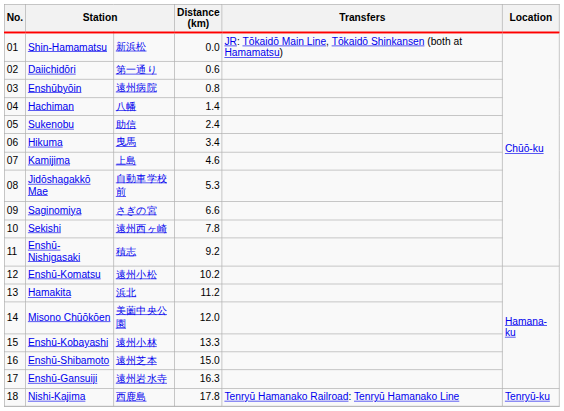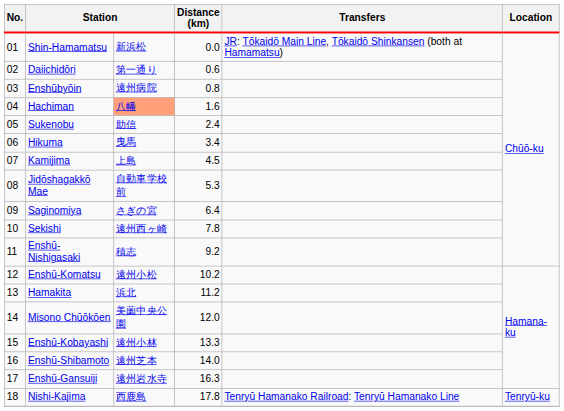 <table class="wikitable">
 <tr>
 <th style="border-bottom:3px solid red;">No.</th>
 <th style="border-bottom:3px solid red;" colspan="2">Station</th>
 <th ! style="border-bottom:3px solid red;">Distance<br>(km)</th>
 <th ! style="border-bottom:3px solid red;">Transfers</th>
 <th ! style="border-bottom:3px solid red;">Location</th>
 </tr>
 <tr>
 <td>01</td>
 <td><a href='#'>Shin-Hamamatsu</a></td>
 <td><a href='#'>新浜松</a></td>
 <td align=right>0.0</td>
 <td><a href='#'>JR</a>: <a href='#'>Tōkaidō Main Line</a>, <a href='#'>Tōkaidō Shinkansen</a> (both at <a href='#'>Hamamatsu</a>)</td>
 <td rowspan="11"><a href='#'>Chūō-ku</a></td>
 </tr>
 <tr>
 <td>02</td>
 <td><a href='#'>Daiichidōri</a></td>
 <td><a href='#'>第一通り</a></td>
 <td align=right>0.6</td>
 <td></td>
 </tr>
 <tr>
 <td>03</td>
 <td><a href='#'>Enshūbyōin</a></td>
 <td><a href='#'>遠州病院</a></td>
 <td align=right>0.8</td>
 <td></td>
 </tr>
 <tr>
 <td>04</td>
 <td><a href='#'>Hachiman</a></td>
-<td><a href='#'>八幡</a></td>
-<td align=right>1.4</td>
+<td style="background: lightsalmon;"><a href='#'>八幡</a></td>
+<td align=right>1.6</td>
 <td></td>
 </tr>
 <tr>
 <td>05</td>
 <td><a href='#'>Sukenobu</a></td>
 <td><a href='#'>助信</a></td>
 <td align=right>2.4</td>
 <td></td>
 </tr>
 <tr>
 <td>06</td>
 <td><a href='#'>Hikuma</a></td>
 <td><a href='#'>曳馬</a></td>
 <td align=right>3.4</td>
 <td></td>
 </tr>
 <tr>
 <td>07</td>
 <td><a href='#'>Kamijima</a></td>
 <td><a href='#'>上島</a></td>
-<td align=right>4.6</td>
+<td align=right>4.5</td>
 <td></td>
 </tr>
 <tr>
 <td>08</td>
 <td><a href='#'>Jidōshagakkō Mae</a></td>
 <td><a href='#'>自動車学校前</a></td>
 <td align=right>5.3</td>
 <td></td>
 </tr>
 <tr>
 <td>09</td>
 <td><a href='#'>Saginomiya</a></td>
 <td><a href='#'>さぎの宮</a></td>
-<td align=right>6.6</td>
+<td align=right>6.4</td>
 <td></td>
 </tr>
 <tr>
 <td>10</td>
 <td><a href='#'>Sekishi</a></td>
 <td><a href='#'>遠州西ヶ崎</a></td>
 <td align=right>7.8</td>
 <td></td>
 </tr>
 <tr>
 <td>11</td>
 <td><a href='#'>Enshū-Nishigasaki</a></td>
 <td><a href='#'>積志</a></td>
 <td align=right>9.2</td>
 <td></td>
 </tr>
 <tr>
 <td>12</td>
 <td><a href='#'>Enshū-Komatsu</a></td>
 <td><a href='#'>遠州小松</a></td>
 <td align=right>10.2</td>
 <td></td>
 <td rowspan=6><a href='#'>Hamana-ku</a></td>
 </tr>
 <tr>
 <td>13</td>
 <td><a href='#'>Hamakita</a></td>
 <td><a href='#'>浜北</a></td>
 <td align=right>11.2</td>
 <td></td>
 </tr>
 <tr>
 <td>14</td>
 <td><a href='#'>Misono Chūōkōen</a></td>
 <td><a href='#'>美薗中央公園</a></td>
 <td align=right>12.0</td>
 <td></td>
 </tr>
 <tr>
 <td>15</td>
 <td><a href='#'>Enshū-Kobayashi</a></td>
 <td><a href='#'>遠州小林</a></td>
 <td align=right>13.3</td>
 <td></td>
 </tr>
 <tr>
 <td>16</td>
 <td><a href='#'>Enshū-Shibamoto</a></td>
 <td><a href='#'>遠州芝本</a></td>
-<td align=right>15.0</td>
+<td align=right>14.0</td>
 <td></td>
 </tr>
 <tr>
 <td>17</td>
 <td><a href='#'>Enshū-Gansuiji</a></td>
 <td><a href='#'>遠州岩水寺</a></td>
 <td align=right>16.3</td>
 <td></td>
 </tr>
 <tr>
 <td>18</td>
 <td><a href='#'>Nishi-Kajima</a></td>
 <td><a href='#'>西鹿島</a></td>
 <td align=right>17.8</td>
 <td><a href='#'>Tenryū Hamanako Railroad</a>: <a href='#'>Tenryū Hamanako Line</a></td>
 <td><a href='#'>Tenryū-ku</a></td>
 </tr>
 <tr>
 </tr>
 </table>
